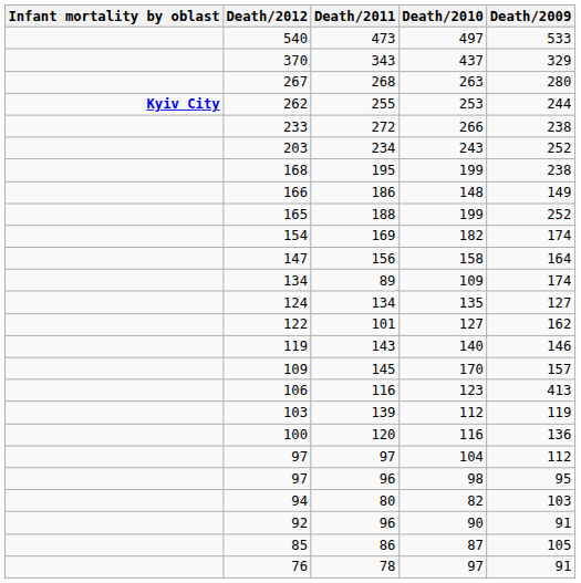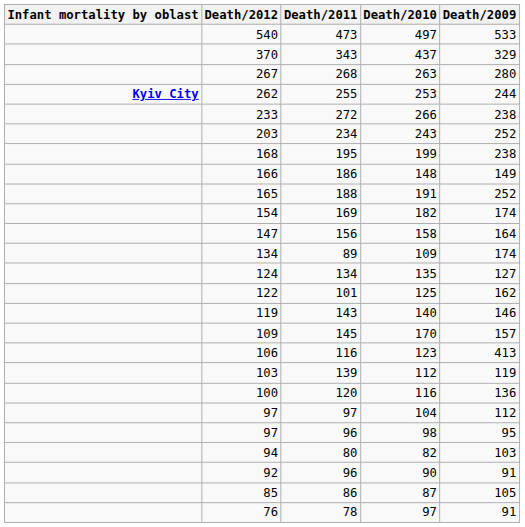 <table class="wikitable centre" style="text-align: right;">
 <tr>
 <th>Infant mortality by oblast</th>
 <th>Death/2012</th>
 <th>Death/2011</th>
 <th>Death/2010</th>
 <th>Death/2009</th>
 </tr>
 <tr>
 <td></td>
 <td>540 </td>
 <td>473 </td>
 <td>497 </td>
 <td>533 </td>
 </tr>
 <tr>
 <td></td>
 <td>370 </td>
 <td>343 </td>
 <td>437 </td>
 <td>329 </td>
 </tr>
 <tr>
 <td></td>
 <td>267 </td>
 <td>268 </td>
 <td>263 </td>
 <td>280 </td>
 </tr>
 <tr>
 <td><strong> <a href='#'>Kyiv City</a></strong></td>
 <td>262 </td>
 <td>255 </td>
 <td>253 </td>
 <td>244 </td>
 </tr>
 <tr>
 <td></td>
 <td>233 </td>
 <td>272 </td>
 <td>266 </td>
 <td>238 </td>
 </tr>
 <tr>
 <td></td>
 <td>203 </td>
 <td>234 </td>
 <td>243 </td>
 <td>252 </td>
 </tr>
 <tr>
 <td></td>
 <td>168 </td>
 <td>195 </td>
 <td>199 </td>
 <td>238 </td>
 </tr>
 <tr>
 <td></td>
 <td>166 </td>
 <td>186 </td>
 <td>148 </td>
 <td>149 </td>
 </tr>
 <tr>
 <td></td>
 <td>165 </td>
 <td>188 </td>
-<td>199 </td>
+<td>191 </td>
 <td>252 </td>
 </tr>
 <tr>
 <td></td>
 <td>154 </td>
 <td>169 </td>
 <td>182 </td>
 <td>174 </td>
 </tr>
 <tr>
 <td></td>
 <td>147 </td>
 <td>156 </td>
 <td>158 </td>
 <td>164 </td>
 </tr>
 <tr>
 <td></td>
 <td>134 </td>
 <td>89 </td>
 <td>109 </td>
 <td>174 </td>
 </tr>
 <tr>
 <td></td>
 <td>124 </td>
 <td>134 </td>
 <td>135 </td>
 <td>127 </td>
 </tr>
 <tr>
 <td></td>
 <td>122 </td>
 <td>101 </td>
-<td>127 </td>
+<td>125 </td>
 <td>162 </td>
 </tr>
 <tr>
 <td></td>
 <td>119 </td>
 <td>143 </td>
 <td>140 </td>
 <td>146 </td>
 </tr>
 <tr>
 <td></td>
 <td>109 </td>
 <td>145 </td>
 <td>170 </td>
 <td>157 </td>
 </tr>
 <tr>
 <td></td>
 <td>106 </td>
 <td>116 </td>
 <td>123 </td>
 <td>413 </td>
 </tr>
 <tr>
 <td></td>
 <td>103 </td>
 <td>139 </td>
 <td>112 </td>
 <td>119 </td>
 </tr>
 <tr>
 <td></td>
 <td>100 </td>
 <td>120 </td>
 <td>116 </td>
 <td>136 </td>
 </tr>
 <tr>
 <td></td>
 <td>97 </td>
 <td>97 </td>
 <td>104 </td>
 <td>112 </td>
 </tr>
 <tr>
 <td></td>
 <td>97 </td>
 <td>96 </td>
 <td>98 </td>
 <td>95 </td>
 </tr>
 <tr>
 <td></td>
 <td>94 </td>
 <td>80 </td>
 <td>82 </td>
 <td>103 </td>
 </tr>
 <tr>
 <td></td>
 <td>92 </td>
 <td>96 </td>
 <td>90 </td>
 <td>91 </td>
 </tr>
 <tr>
 <td></td>
 <td>85 </td>
 <td>86 </td>
 <td>87 </td>
 <td>105 </td>
 </tr>
 <tr>
 <td></td>
 <td>76 </td>
 <td>78 </td>
 <td>97 </td>
 <td>91 </td>
 </tr>
 </table>
